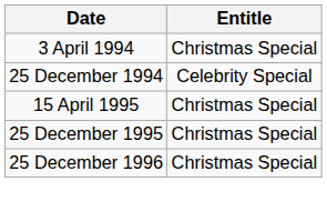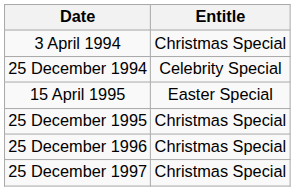 <table class="wikitable" style="text-align:center;">
 <tr>
 <th>Date</th>
 <th>Entitle</th>
 </tr>
 <tr>
 <td>3 April 1994</td>
 <td>Christmas Special</td>
 </tr>
 <tr>
 <td>25 December 1994</td>
 <td>Celebrity Special</td>
 </tr>
 <tr>
 <td>15 April 1995</td>
-<td>Christmas Special</td>
+<td>Easter Special</td>
 </tr>
 <tr>
 <td>25 December 1995</td>
 <td>Christmas Special</td>
 </tr>
 <tr>
 <td>25 December 1996</td>
 <td>Christmas Special</td>
 </tr>
+<tr>
+<td>25 December 1997</td>
+<td>Christmas Special</td>
+</tr>
 </table>
